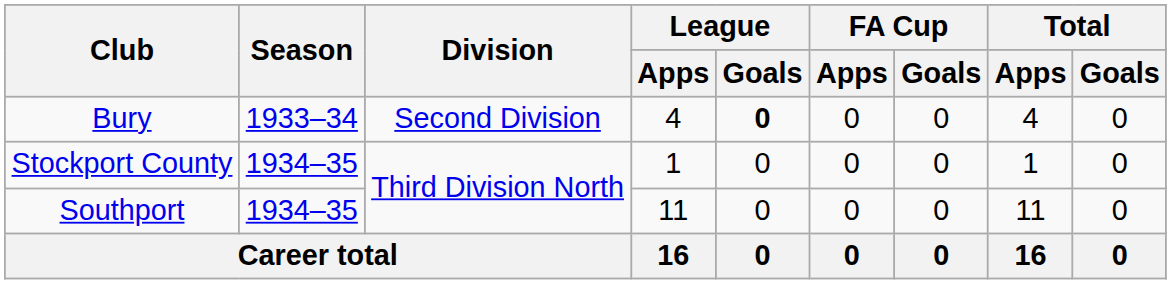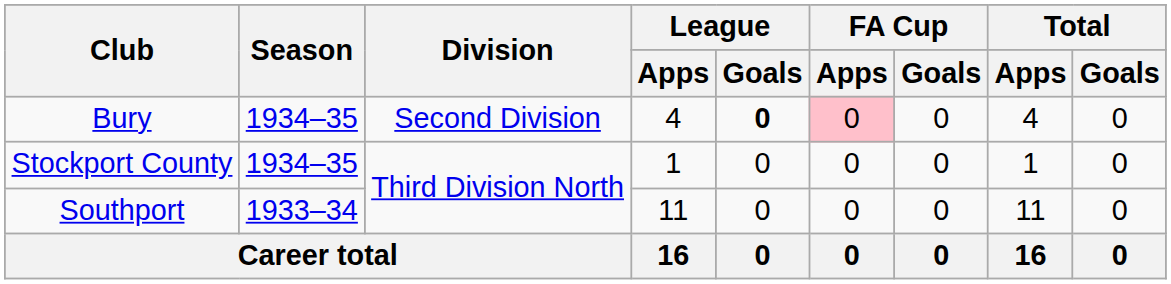 <table class="wikitable" style="text-align:center;">
 <tr>
 <th rowspan="2">Club</th>
 <th rowspan="2">Season</th>
 <th rowspan="2">Division</th>
 <th colspan="2">League</th>
 <th colspan="2">FA Cup</th>
 <th colspan="2">Total</th>
 </tr>
 <tr>
 <th>Apps</th>
 <th>Goals</th>
 <th>Apps</th>
 <th>Goals</th>
 <th>Apps</th>
 <th>Goals</th>
 </tr>
 <tr>
 <td><a href='#'>Bury</a></td>
-<td><a href='#'>1933–34</a></td>
+<td><a href='#'>1934–35</a></td>
 <td><a href='#'>Second Division</a></td>
 <td>4</td>
 <td><strong>0</strong></td>
-<td>0</td>
+<td style="background: pink;">0</td>
 <td>0</td>
 <td>4</td>
 <td>0</td>
 </tr>
 <tr>
 <td><a href='#'>Stockport County</a></td>
 <td><a href='#'>1934–35</a></td>
 <td rowspan="2"><a href='#'>Third Division North</a></td>
 <td>1</td>
 <td>0</td>
 <td>0</td>
 <td>0</td>
 <td>1</td>
 <td>0</td>
 </tr>
 <tr>
 <td><a href='#'>Southport</a></td>
-<td><a href='#'>1934–35</a></td>
+<td><a href='#'>1933–34</a></td>
 <td>11</td>
 <td>0</td>
 <td>0</td>
 <td>0</td>
 <td>11</td>
 <td>0</td>
 </tr>
 <tr>
 <th colspan="3">Career total</th>
 <th>16</th>
 <th>0</th>
 <th>0</th>
 <th>0</th>
 <th>16</th>
 <th>0</th>
 </tr>
 </table>
